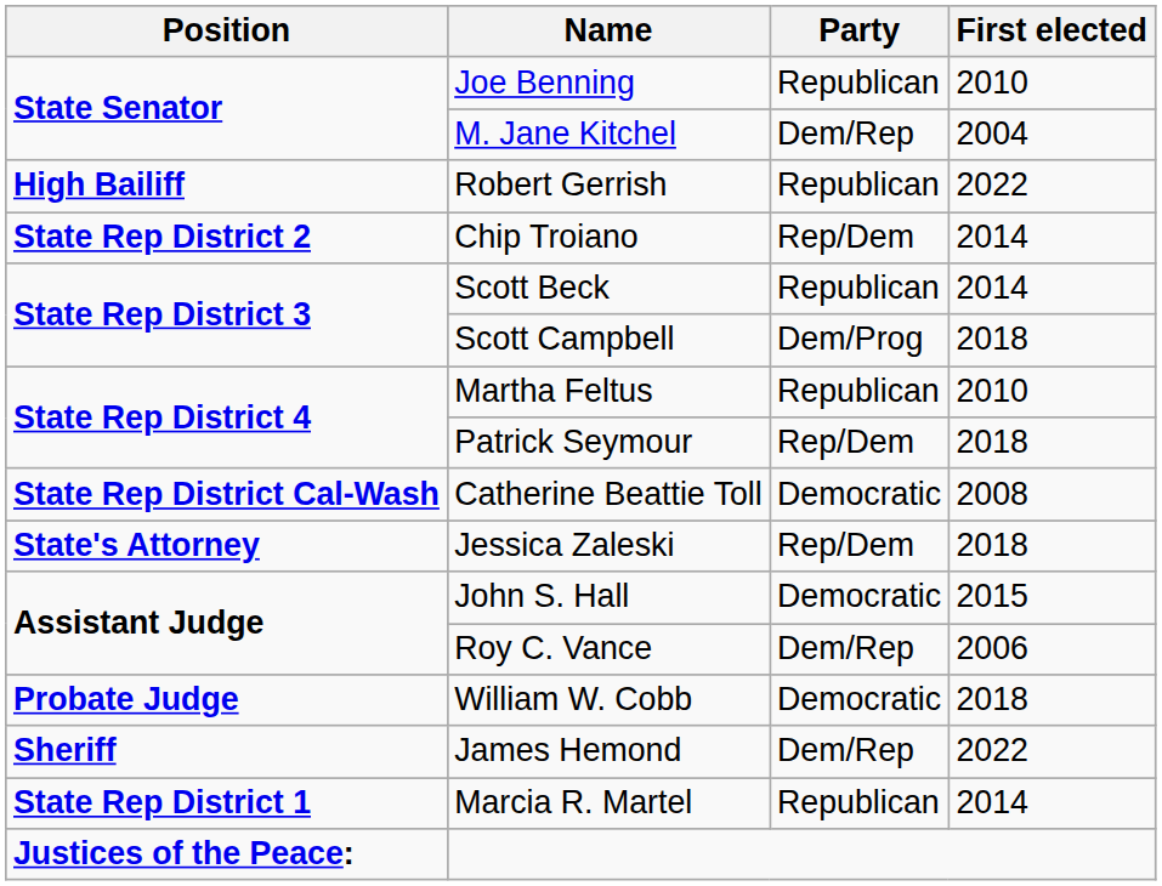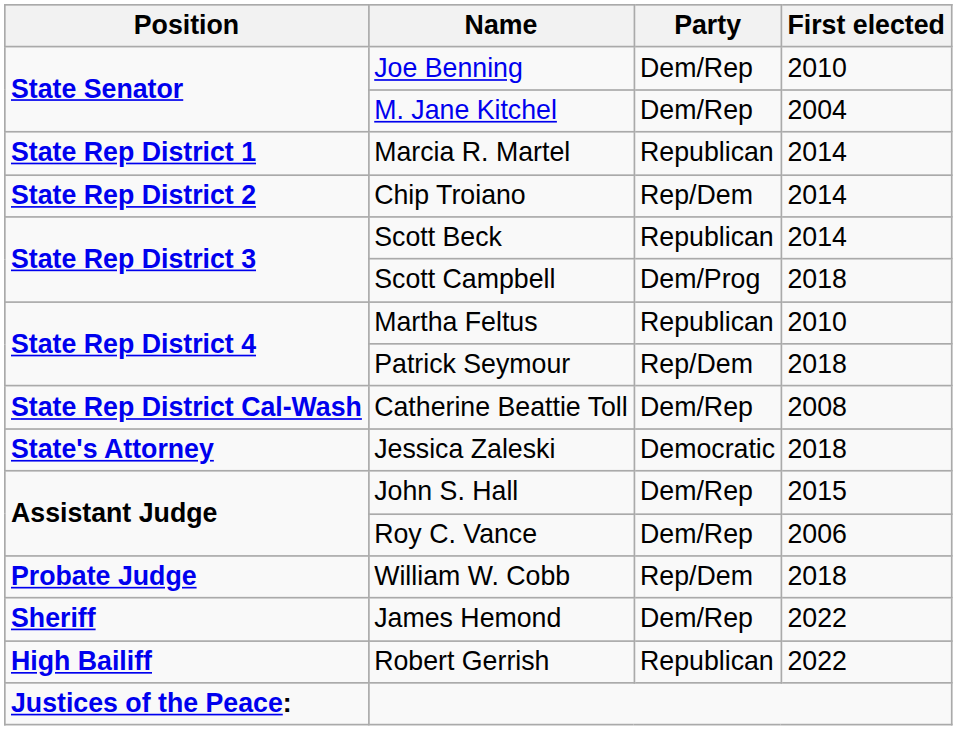 <table class="wikitable sortable">
 <tr>
 <th>Position</th>
 <th>Name</th>
 <th>Party</th>
 <th>First elected</th>
 </tr>
 <tr>
 <td rowspan=2><strong><a href='#'>State Senator</a></strong></td>
 <td><a href='#'>Joe Benning</a></td>
-<td>Republican</td>
+<td>Dem/Rep</td>
 <td>2010</td>
 </tr>
 <tr>
 <td><a href='#'>M. Jane Kitchel</a></td>
 <td>Dem/Rep</td>
 <td>2004</td>
 </tr>
 <tr>
-<td><strong><a href='#'>High Bailiff</a></strong></td>
-<td>Robert Gerrish</td>
+<td><strong><a href='#'>State Rep District 1</a></strong></td>
+<td>Marcia R. Martel</td>
 <td>Republican</td>
-<td>2022</td>
+<td>2014</td>
 </tr>
 <tr>
 <td><strong><a href='#'>State Rep District 2</a></strong></td>
 <td>Chip Troiano</td>
 <td>Rep/Dem</td>
 <td>2014</td>
 </tr>
 <tr>
 <td rowspan=2><strong><a href='#'>State Rep District 3</a></strong></td>
 <td>Scott Beck</td>
 <td>Republican</td>
 <td>2014</td>
 </tr>
 <tr>
 <td>Scott Campbell</td>
 <td>Dem/Prog</td>
 <td>2018</td>
 </tr>
 <tr>
 <td rowspan=2><strong><a href='#'>State Rep District 4</a></strong></td>
 <td>Martha Feltus</td>
 <td>Republican</td>
 <td>2010</td>
 </tr>
 <tr>
 <td>Patrick Seymour</td>
 <td>Rep/Dem</td>
 <td>2018</td>
 </tr>
 <tr>
 <td><strong><a href='#'>State Rep District Cal-Wash</a></strong></td>
 <td>Catherine Beattie Toll</td>
-<td>Democratic</td>
+<td>Dem/Rep</td>
 <td>2008</td>
 </tr>
 <tr>
 <td><strong><a href='#'>State's Attorney</a></strong></td>
 <td>Jessica Zaleski</td>
-<td>Rep/Dem</td>
+<td>Democratic</td>
 <td>2018</td>
 </tr>
 <tr>
 <td rowspan=2><strong>Assistant Judge</strong></td>
 <td>John S. Hall</td>
-<td>Democratic</td>
+<td>Dem/Rep</td>
 <td>2015</td>
 </tr>
 <tr>
 <td>Roy C. Vance</td>
 <td>Dem/Rep</td>
 <td>2006</td>
 </tr>
 <tr>
 <td><strong><a href='#'>Probate Judge</a></strong></td>
 <td>William W. Cobb</td>
-<td>Democratic</td>
+<td>Rep/Dem</td>
 <td>2018</td>
 </tr>
 <tr>
 <td><strong><a href='#'>Sheriff</a></strong></td>
 <td>James Hemond</td>
 <td>Dem/Rep</td>
 <td>2022</td>
 </tr>
 <tr>
-<td><strong><a href='#'>State Rep District 1</a></strong></td>
-<td>Marcia R. Martel</td>
+<td><strong><a href='#'>High Bailiff</a></strong></td>
+<td>Robert Gerrish</td>
 <td>Republican</td>
-<td>2014</td>
+<td>2022</td>
 </tr>
 <tr>
 <td><strong><a href='#'>Justices of the Peace</a>:</strong></td>
 </tr>
 </table>
